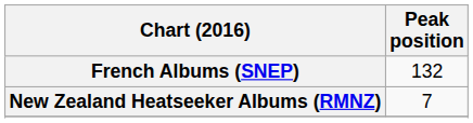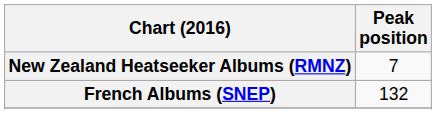 <table class="wikitable sortable plainrowheaders" style="text-align:center">
 <tr>
 <th scope="col">Chart (2016)</th>
 <th scope="col">Peak<br>position</th>
 </tr>
 <tr>
+<th scope="row">New Zealand Heatseeker Albums (<a href='#'>RMNZ</a>)</th>
+<td>7</td>
+</tr>
+<tr>
 <th scope="row">French Albums (<a href='#'>SNEP</a>)</th>
 <td>132</td>
-</tr>
-<tr>
-<th scope="row">New Zealand Heatseeker Albums (<a href='#'>RMNZ</a>)</th>
-<td>7</td>
 </tr>
 <tr>
 </tr>
 <tr>
 </tr>
 </table>
